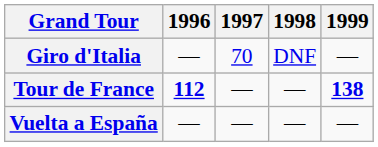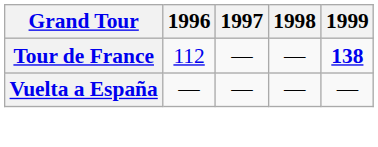 <table class="wikitable plainrowheaders">
 <tr>
 <th scope="col"><a href='#'>Grand Tour</a></th>
 <th scope="col">1996</th>
 <th scope="col">1997</th>
 <th scope="col">1998</th>
 <th scope="col">1999</th>
 </tr>
 <tr style="text-align:center;">
-<th scope="row"> <a href='#'>Giro d'Italia</a></th>
-<td>—</td>
-<td><a href='#'>70</a></td>
-<td><a href='#'>DNF</a></td>
-<td>—</td>
-</tr>
-<tr style="text-align:center;">
 <th scope="row"> <a href='#'>Tour de France</a></th>
-<td><strong><a href='#'>112</a></strong></td>
+<td><a href='#'>112</a></td>
 <td>—</td>
 <td>—</td>
 <td><strong><a href='#'>138</a></strong></td>
 </tr>
 <tr style="text-align:center;">
 <th scope="row"> <a href='#'>Vuelta a España</a></th>
 <td>—</td>
 <td>—</td>
 <td>—</td>
 <td>—</td>
 </tr>
 </table>
